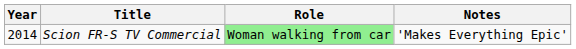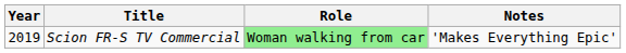 <table class="wikitable sortable">
 <tr>
 <th>Year</th>
 <th>Title</th>
 <th>Role</th>
 <th class="unsortable">Notes</th>
 </tr>
 <tr>
-<td>2014</td>
+<td>2019</td>
 <td><em>Scion FR-S TV Commercial</em></td>
 <td style="background: lightgreen;">Woman walking from car</td>
 <td>'Makes Everything Epic'</td>
 </tr>
 </table>
